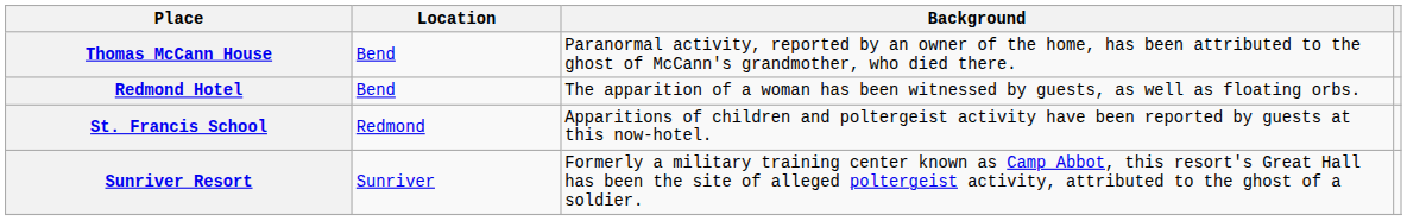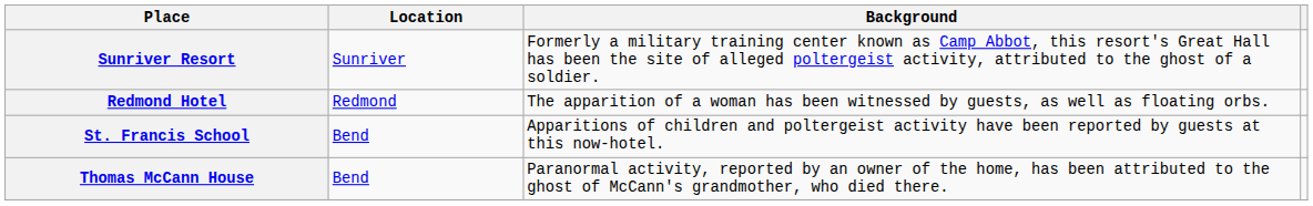 <table class="wikitable sortable plainrowheaders" style="width:70%">
 <tr>
 <th style="width:25%">Place</th>
 <th style="width:15%">Location</th>
 <th style="width:60%">Background</th>
 <th class="unsortable" style="width:3%"></th>
 </tr>
 <tr>
+<th scope="row" style="text-align:center;"><a href='#'>Sunriver Resort</a></th>
+<td><a href='#'>Sunriver</a></td>
+<td>Formerly a military training center known as <a href='#'>Camp Abbot</a>, this resort's Great Hall has been the site of alleged <a href='#'>poltergeist</a> activity, attributed to the ghost of a soldier.</td>
+<td style="text-align:center;"></td>
+</tr>
+<tr>
+<th scope="row" style="text-align:center;"><a href='#'>Redmond Hotel</a></th>
+<td><a href='#'>Redmond</a></td>
+<td>The apparition of a woman has been witnessed by guests, as well as floating orbs.</td>
+<td style="text-align:center;"></td>
+</tr>
+<tr>
+<th scope="row" style="text-align:center;"><a href='#'>St. Francis School</a></th>
+<td><a href='#'>Bend</a></td>
+<td>Apparitions of children and poltergeist activity have been reported by guests at this now-hotel.</td>
+<td style="text-align:center;"></td>
+</tr>
+<tr>
 <th scope="row" style="text-align:center;" data-sort-value="McCann"><a href='#'>Thomas McCann House</a></th>
 <td><a href='#'>Bend</a></td>
 <td>Paranormal activity, reported by an owner of the home, has been attributed to the ghost of McCann's grandmother, who died there.</td>
 <td style="text-align:center;"></td>
 </tr>
 <tr>
-<th scope="row" style="text-align:center;"><a href='#'>Redmond Hotel</a></th>
-<td><a href='#'>Bend</a></td>
-<td>The apparition of a woman has been witnessed by guests, as well as floating orbs.</td>
-<td style="text-align:center;"></td>
-</tr>
-<tr>
-<th scope="row" style="text-align:center;"><a href='#'>St. Francis School</a></th>
-<td><a href='#'>Redmond</a></td>
-<td>Apparitions of children and poltergeist activity have been reported by guests at this now-hotel.</td>
-<td style="text-align:center;"></td>
-</tr>
-<tr>
-<th scope="row" style="text-align:center;"><a href='#'>Sunriver Resort</a></th>
-<td><a href='#'>Sunriver</a></td>
-<td>Formerly a military training center known as <a href='#'>Camp Abbot</a>, this resort's Great Hall has been the site of alleged <a href='#'>poltergeist</a> activity, attributed to the ghost of a soldier.</td>
-<td style="text-align:center;"></td>
-</tr>
-<tr>
 </tr>
 </table>
